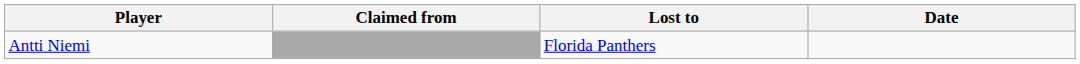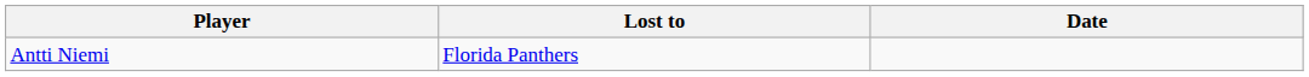 <table class="wikitable" style="width:80%;">
 <tr style="text-align:center; background:#ddd;">
 <th style="width:25%;">Player</th>
-<th style="width:25%;">Claimed from</th>
 <th style="width:25%;">Lost to</th>
 <th style="width:25%;">Date</th>
 </tr>
 <tr>
 <td><a href='#'>Antti Niemi</a></td>
-<td style="background:darkgray;"></td>
 <td><a href='#'>Florida Panthers</a></td>
 <td></td>
 </tr>
 </table>
